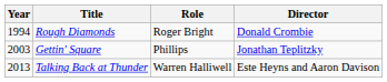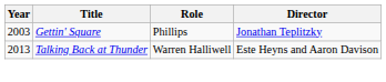 <table class="wikitable">
 <tr>
 <th>Year</th>
 <th>Title</th>
 <th>Role</th>
 <th>Director</th>
-</tr>
-<tr>
-<td>1994</td>
-<td><em><a href='#'>Rough Diamonds</a></em></td>
-<td>Roger Bright</td>
-<td><a href='#'>Donald Crombie</a></td>
 </tr>
 <tr>
 <td>2003</td>
 <td><em><a href='#'>Gettin' Square</a></em></td>
 <td>Phillips</td>
 <td><a href='#'>Jonathan Teplitzky</a></td>
 </tr>
 <tr>
 <td>2013</td>
 <td><em><a href='#'>Talking Back at Thunder</a></em></td>
 <td>Warren Halliwell</td>
 <td>Este Heyns and Aaron Davison</td>
 </tr>
 </table>
